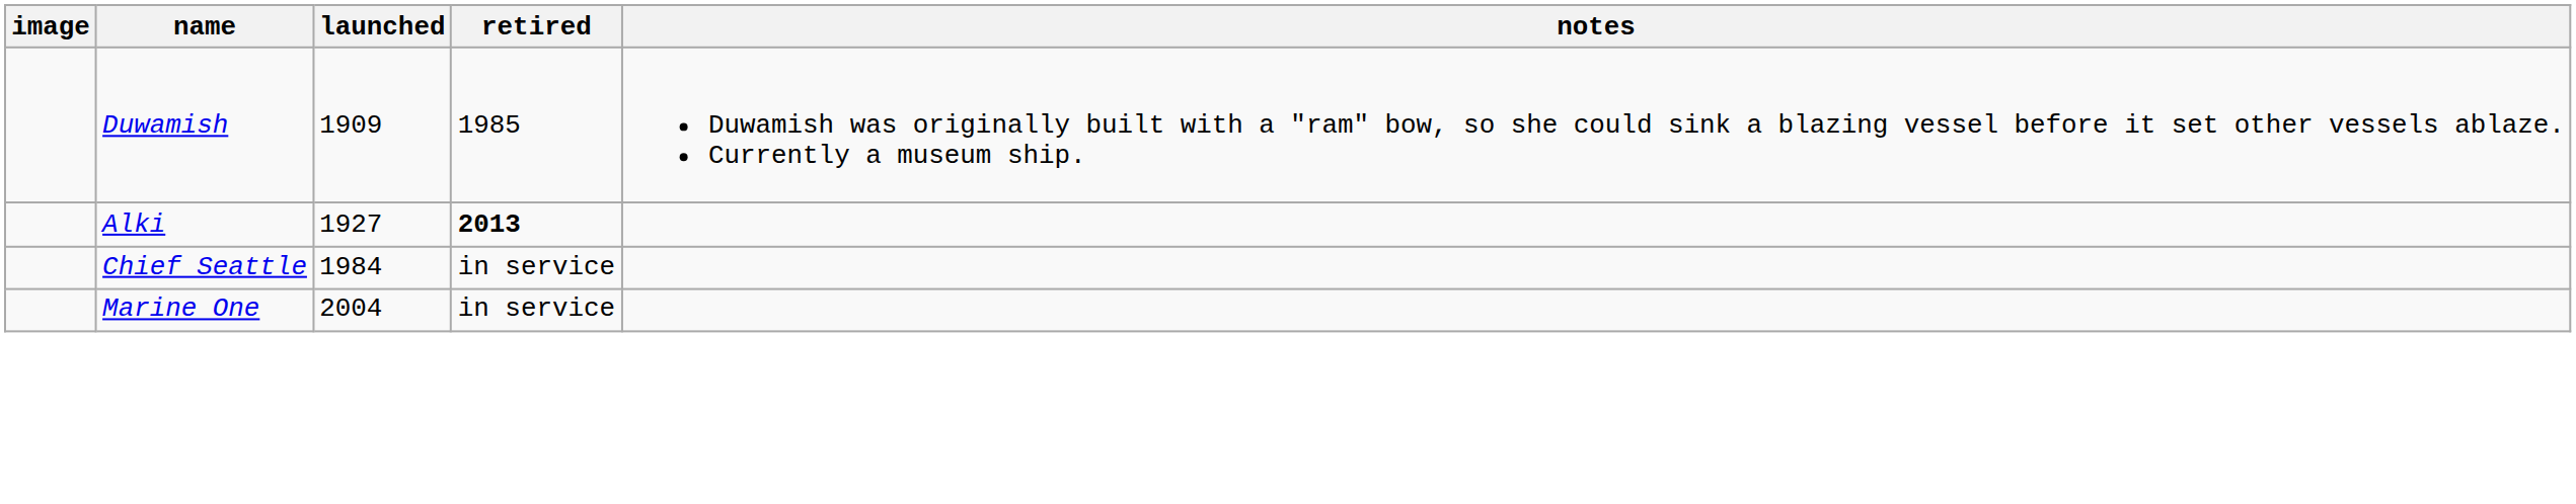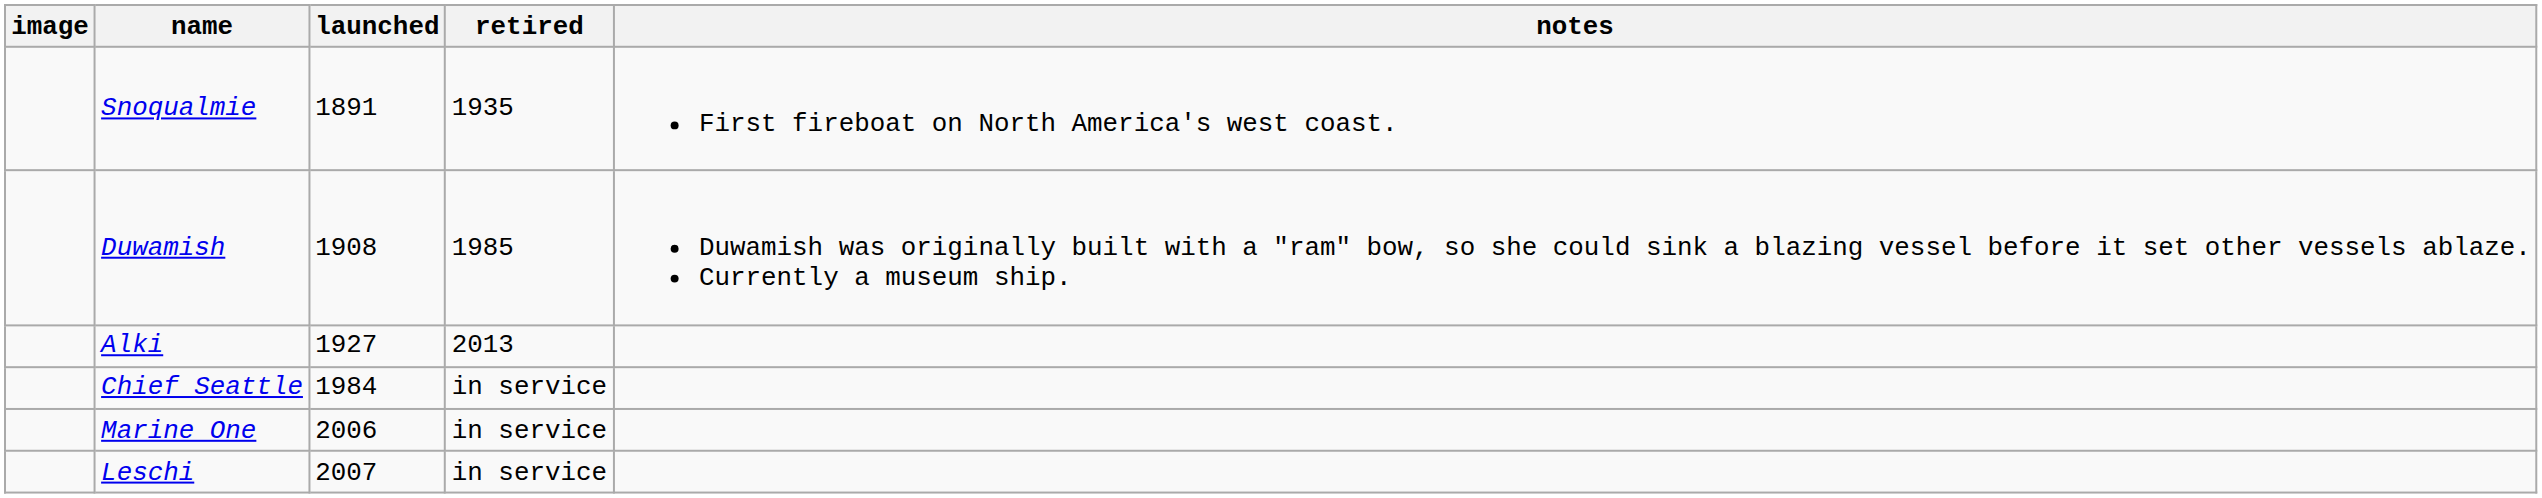 <table class="wikitable sortable">
 <tr>
 <th>image</th>
 <th>name</th>
 <th>launched</th>
 <th>retired</th>
 <th>notes</th>
 </tr>
 <tr>
 <td></td>
+<td><a href='#'><em>Snoqualmie</em></a></td>
+<td>1891</td>
+<td>1935</td>
+<td><br><ul><li>First fireboat on North America's west coast.</li></ul></td>
+</tr>
+<tr>
+<td></td>
 <td><a href='#'><em>Duwamish</em></a></td>
-<td>1909</td>
+<td>1908</td>
 <td>1985</td>
 <td><br><ul><li>Duwamish was originally built with a "ram" bow, so she could sink a blazing vessel before it set other vessels ablaze.</li><li>Currently a museum ship.</li></ul></td>
 </tr>
 <tr>
 <td></td>
 <td><a href='#'><em>Alki</em></a></td>
 <td>1927</td>
-<td><strong>2013</strong></td>
+<td>2013</td>
 <td></td>
 </tr>
 <tr>
 <td></td>
 <td><a href='#'><em>Chief Seattle</em></a></td>
 <td>1984</td>
 <td>in service</td>
 <td></td>
 </tr>
 <tr>
 <td></td>
 <td><a href='#'><em>Marine One</em></a></td>
-<td>2004</td>
+<td>2006</td>
+<td>in service</td>
+<td></td>
+</tr>
+<tr>
+<td></td>
+<td><a href='#'><em>Leschi</em></a></td>
+<td>2007</td>
 <td>in service</td>
 <td></td>
 </tr>
 </table>
